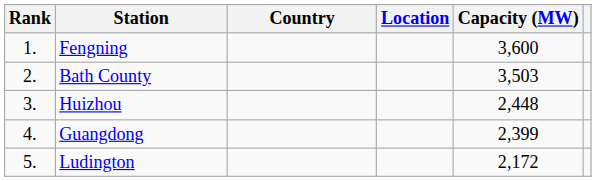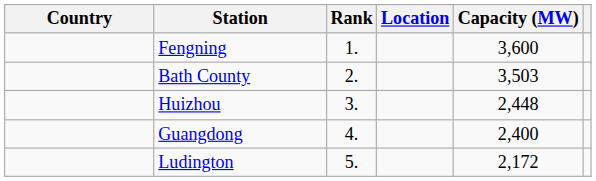 <table class="wikitable">
 <tr>
+<th width=125>Country</th>
+<th style="width:145px;">Station</th>
 <th>Rank</th>
-<th style="width:145px;">Station</th>
-<th width=125>Country</th>
 <th><a href='#'>Location</a></th>
 <th>Capacity (<a href='#'>MW</a>)</th>
 <th></th>
 </tr>
 <tr>
+<td></td>
+<td><a href='#'>Fengning</a></td>
 <td style="text-align:center;">1.</td>
-<td><a href='#'>Fengning</a></td>
-<td></td>
 <td></td>
 <td style="text-align:center;">3,600</td>
 <td></td>
 </tr>
 <tr>
+<td></td>
+<td><a href='#'>Bath County</a></td>
 <td style="text-align:center;">2.</td>
-<td><a href='#'>Bath County</a></td>
-<td></td>
 <td></td>
 <td style="text-align:center;">3,503</td>
 <td></td>
 </tr>
 <tr>
+<td></td>
+<td><a href='#'>Huizhou</a></td>
 <td style="text-align:center;">3.</td>
-<td><a href='#'>Huizhou</a></td>
-<td></td>
 <td></td>
 <td style="text-align:center;">2,448</td>
 <td></td>
 </tr>
 <tr>
+<td></td>
+<td><a href='#'>Guangdong</a></td>
 <td style="text-align:center;">4.</td>
-<td><a href='#'>Guangdong</a></td>
 <td></td>
-<td></td>
-<td style="text-align:center;">2,399</td>
+<td style="text-align:center;">2,400</td>
 <td></td>
 </tr>
 <tr>
+<td></td>
+<td><a href='#'>Ludington</a></td>
 <td style="text-align:center;">5.</td>
-<td><a href='#'>Ludington</a></td>
-<td></td>
 <td></td>
 <td style="text-align:center;">2,172</td>
 <td></td>
 </tr>
 </table>
